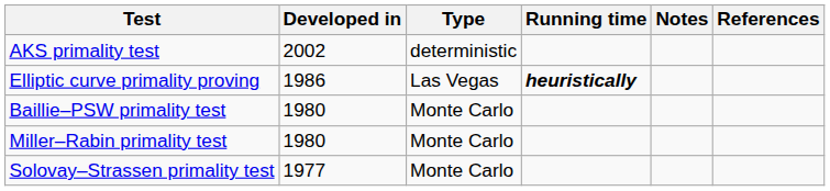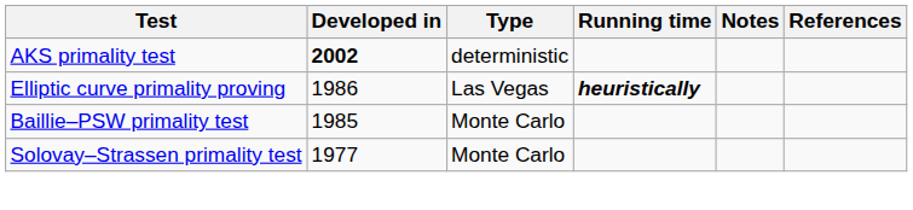 <table class="wikitable sortable">
 <tr>
 <th>Test</th>
 <th>Developed in</th>
 <th>Type</th>
 <th>Running time</th>
 <th>Notes</th>
 <th class=unsortable>References</th>
 </tr>
 <tr>
 <td><a href='#'>AKS primality test</a></td>
-<td>2002</td>
+<td><strong>2002</strong></td>
 <td>deterministic</td>
 <td></td>
 <td></td>
 <td></td>
 </tr>
 <tr>
 <td><a href='#'>Elliptic curve primality proving</a></td>
 <td>1986</td>
 <td>Las Vegas</td>
 <td><strong> <em>heuristically</em></strong></td>
 <td></td>
 <td></td>
 </tr>
 <tr>
 <td><a href='#'>Baillie–PSW primality test</a></td>
-<td>1980</td>
-<td>Monte Carlo</td>
-<td></td>
-<td></td>
-<td></td>
-</tr>
-<tr>
-<td><a href='#'>Miller–Rabin primality test</a></td>
-<td>1980</td>
+<td>1985</td>
 <td>Monte Carlo</td>
 <td></td>
 <td></td>
 <td></td>
 </tr>
 <tr>
 <td><a href='#'>Solovay–Strassen primality test</a></td>
 <td>1977</td>
 <td>Monte Carlo</td>
 <td></td>
 <td></td>
 <td></td>
 </tr>
 </table>
